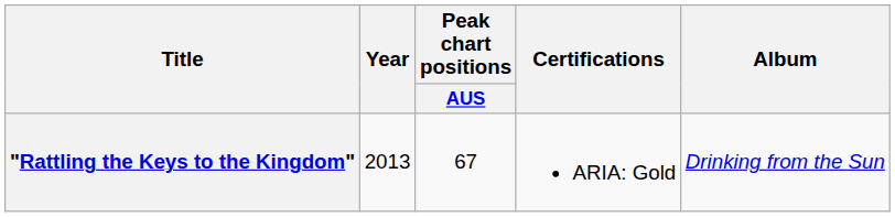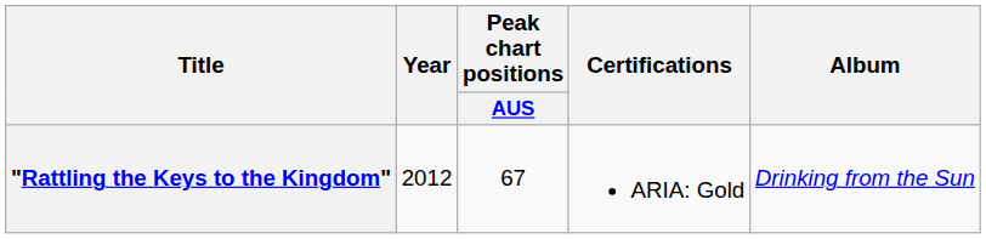 <table class="wikitable plainrowheaders" style="text-align:center;">
 <tr>
 <th scope="col" rowspan="2">Title</th>
 <th scope="col" rowspan="2">Year</th>
 <th scope="col" colspan="1">Peak chart positions</th>
 <th scope="col" rowspan="2">Certifications</th>
 <th scope="col" rowspan="2">Album</th>
 </tr>
 <tr>
 <th scope="col" style="width:3em;font-size:90%;"><a href='#'>AUS</a><br></th>
 </tr>
 <tr>
 <th scope="row">"<a href='#'>Rattling the Keys to the Kingdom</a>"<br></th>
-<td>2013</td>
+<td>2012</td>
 <td>67</td>
 <td><br><ul><li>ARIA: Gold</li></ul></td>
 <td><em><a href='#'>Drinking from the Sun</a></em></td>
 </tr>
 </table>
